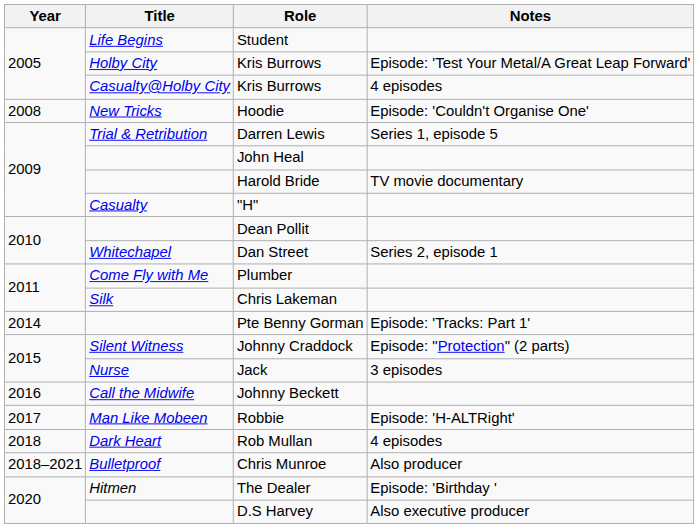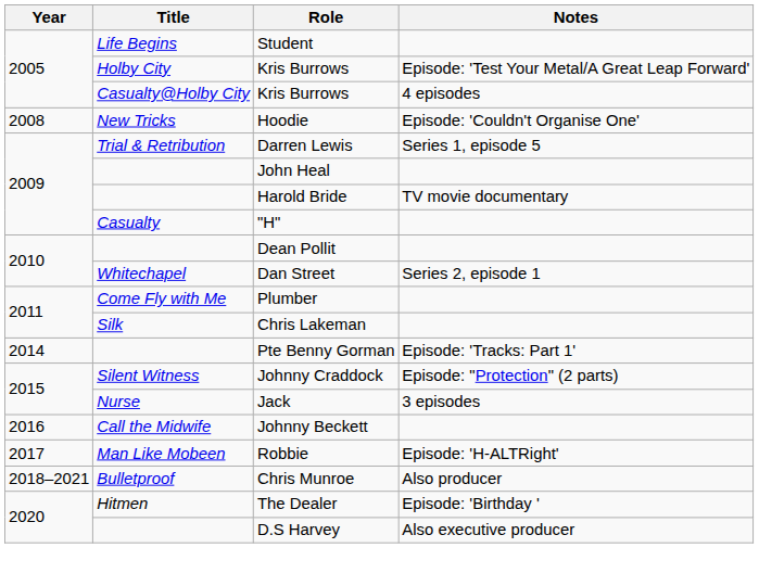 <table class="wikitable sortable">
 <tr>
 <th>Year</th>
 <th>Title</th>
 <th>Role</th>
 <th>Notes</th>
 </tr>
 <tr>
 <td rowspan="3">2005</td>
 <td><em><a href='#'>Life Begins</a></em></td>
 <td>Student</td>
 <td></td>
 </tr>
 <tr>
 <td><em><a href='#'>Holby City</a></em></td>
 <td>Kris Burrows</td>
 <td>Episode: 'Test Your Metal/A Great Leap Forward'</td>
 </tr>
 <tr>
 <td><em><a href='#'>Casualty@Holby City</a></em></td>
 <td>Kris Burrows</td>
 <td>4 episodes</td>
 </tr>
 <tr>
 <td>2008</td>
 <td><em><a href='#'>New Tricks</a></em></td>
 <td>Hoodie</td>
 <td>Episode: 'Couldn't Organise One'</td>
 </tr>
 <tr>
 <td rowspan="4">2009</td>
 <td><em><a href='#'>Trial & Retribution</a></em></td>
 <td>Darren Lewis</td>
 <td>Series 1, episode 5</td>
 </tr>
 <tr>
 <td><em></em></td>
 <td>John Heal</td>
 <td></td>
 </tr>
 <tr>
 <td><em></em></td>
 <td>Harold Bride</td>
 <td>TV movie documentary</td>
 </tr>
 <tr>
 <td><em><a href='#'>Casualty</a></em></td>
 <td>"H"</td>
 <td></td>
 </tr>
 <tr>
 <td rowspan="2">2010</td>
 <td><em></em></td>
 <td>Dean Pollit</td>
 <td></td>
 </tr>
 <tr>
 <td><em><a href='#'>Whitechapel</a></em></td>
 <td>Dan Street</td>
 <td>Series 2, episode 1</td>
 </tr>
 <tr>
 <td rowspan="2">2011</td>
 <td><em><a href='#'>Come Fly with Me</a></em></td>
 <td>Plumber</td>
 <td></td>
 </tr>
 <tr>
 <td><em><a href='#'>Silk</a></em></td>
 <td>Chris Lakeman</td>
 <td></td>
 </tr>
 <tr>
 <td>2014</td>
 <td><em></em></td>
 <td>Pte Benny Gorman</td>
 <td>Episode: 'Tracks: Part 1'</td>
 </tr>
 <tr>
 <td rowspan="2">2015</td>
 <td><em><a href='#'>Silent Witness</a></em></td>
 <td>Johnny Craddock</td>
 <td>Episode: "<a href='#'>Protection</a>" (2 parts)</td>
 </tr>
 <tr>
 <td><em><a href='#'>Nurse</a></em></td>
 <td>Jack</td>
 <td>3 episodes</td>
 </tr>
 <tr>
 <td>2016</td>
 <td><em><a href='#'>Call the Midwife</a></em></td>
 <td>Johnny Beckett</td>
 <td></td>
 </tr>
 <tr>
 <td>2017</td>
 <td><em><a href='#'>Man Like Mobeen</a></em></td>
 <td>Robbie</td>
 <td>Episode: 'H-ALTRight'</td>
 </tr>
 <tr>
-<td>2018</td>
-<td><em><a href='#'>Dark Heart</a></em></td>
-<td>Rob Mullan</td>
-<td>4 episodes</td>
-</tr>
-<tr>
 <td>2018–2021</td>
 <td><em><a href='#'>Bulletproof</a></em></td>
 <td>Chris Munroe</td>
 <td>Also producer</td>
 </tr>
 <tr>
 <td rowspan="2">2020</td>
 <td><em>Hitmen</em></td>
 <td>The Dealer</td>
 <td>Episode: 'Birthday '</td>
 </tr>
 <tr>
 <td><em></em></td>
 <td>D.S Harvey</td>
 <td>Also executive producer</td>
 </tr>
 </table>
